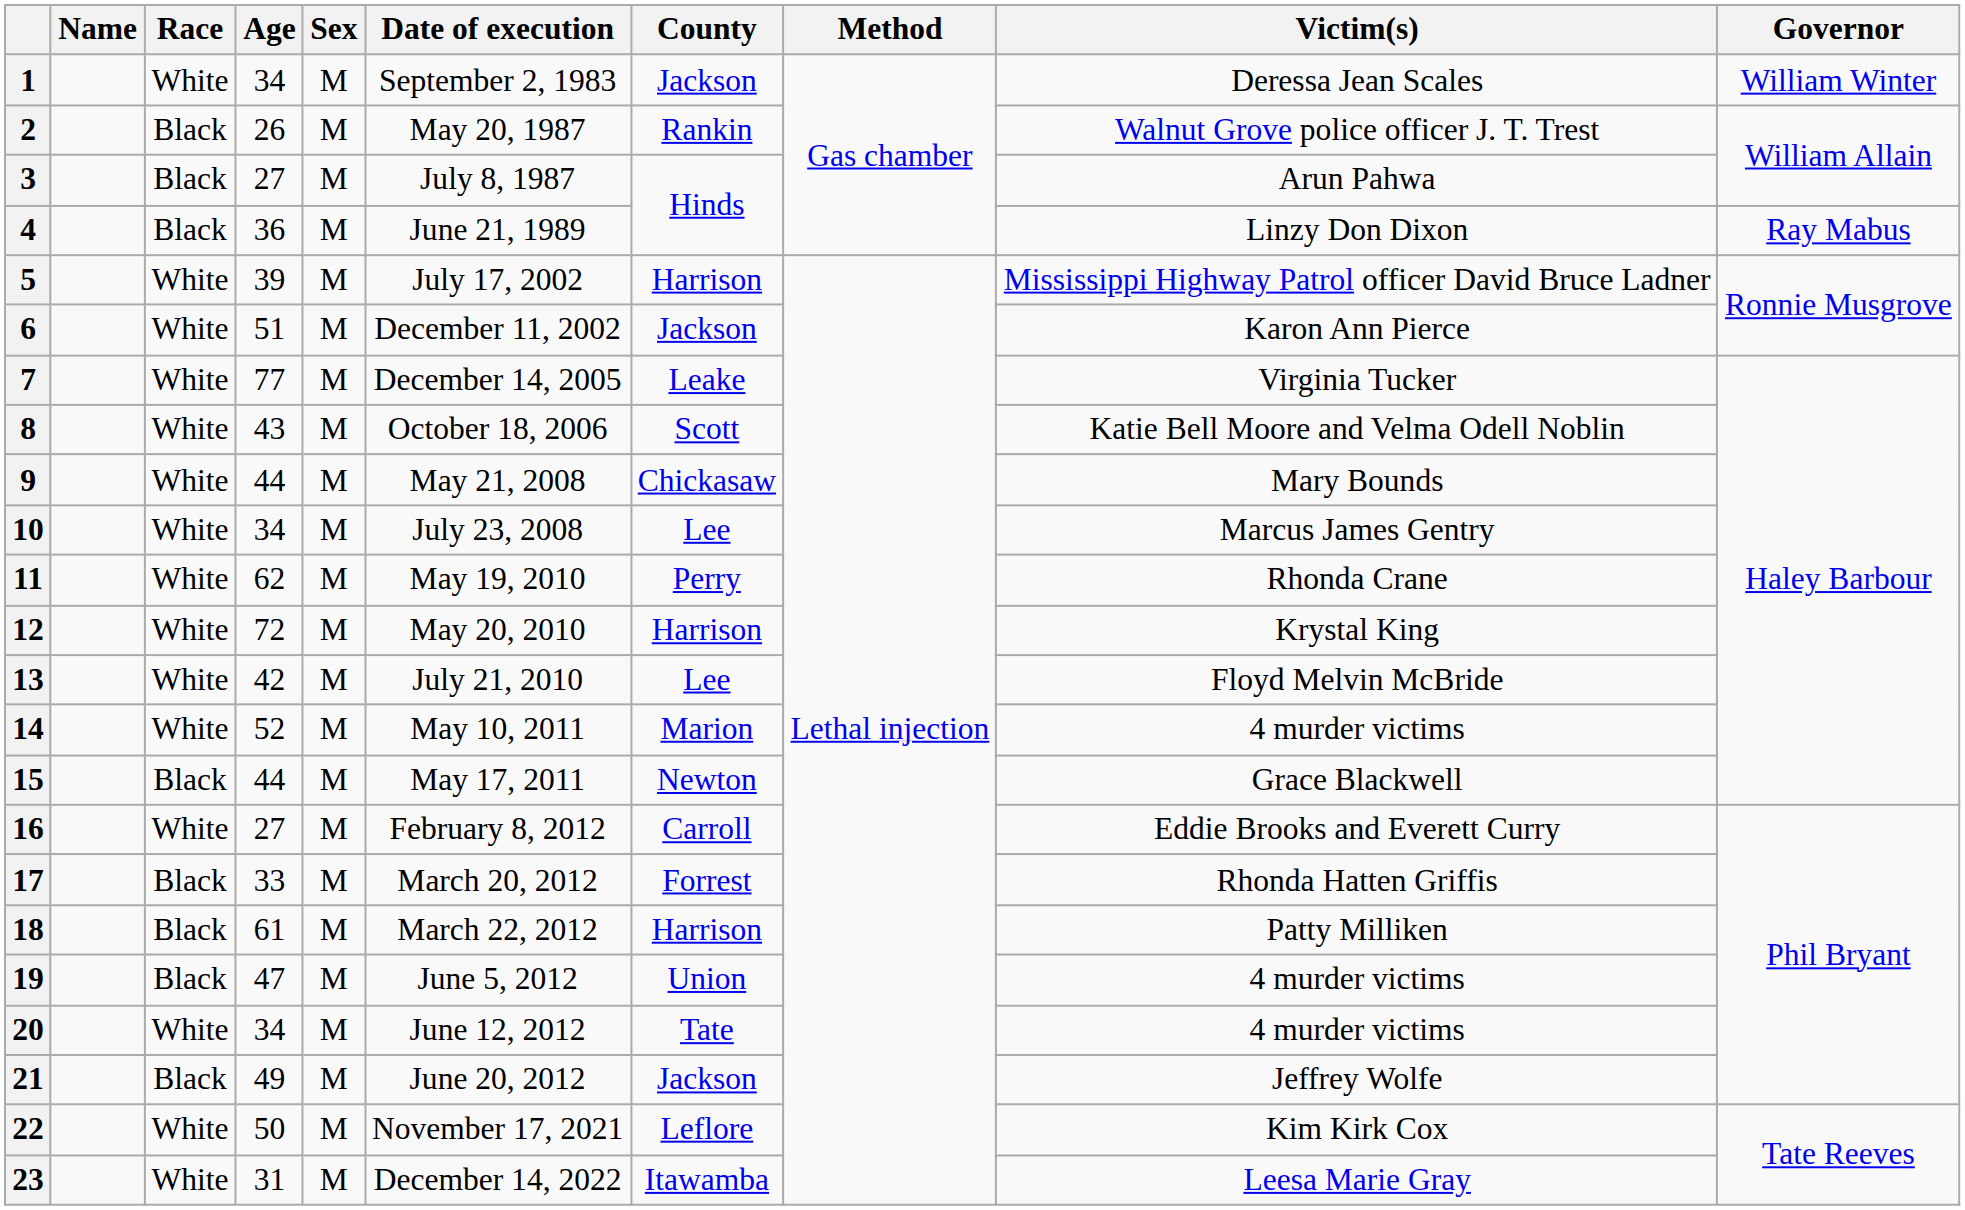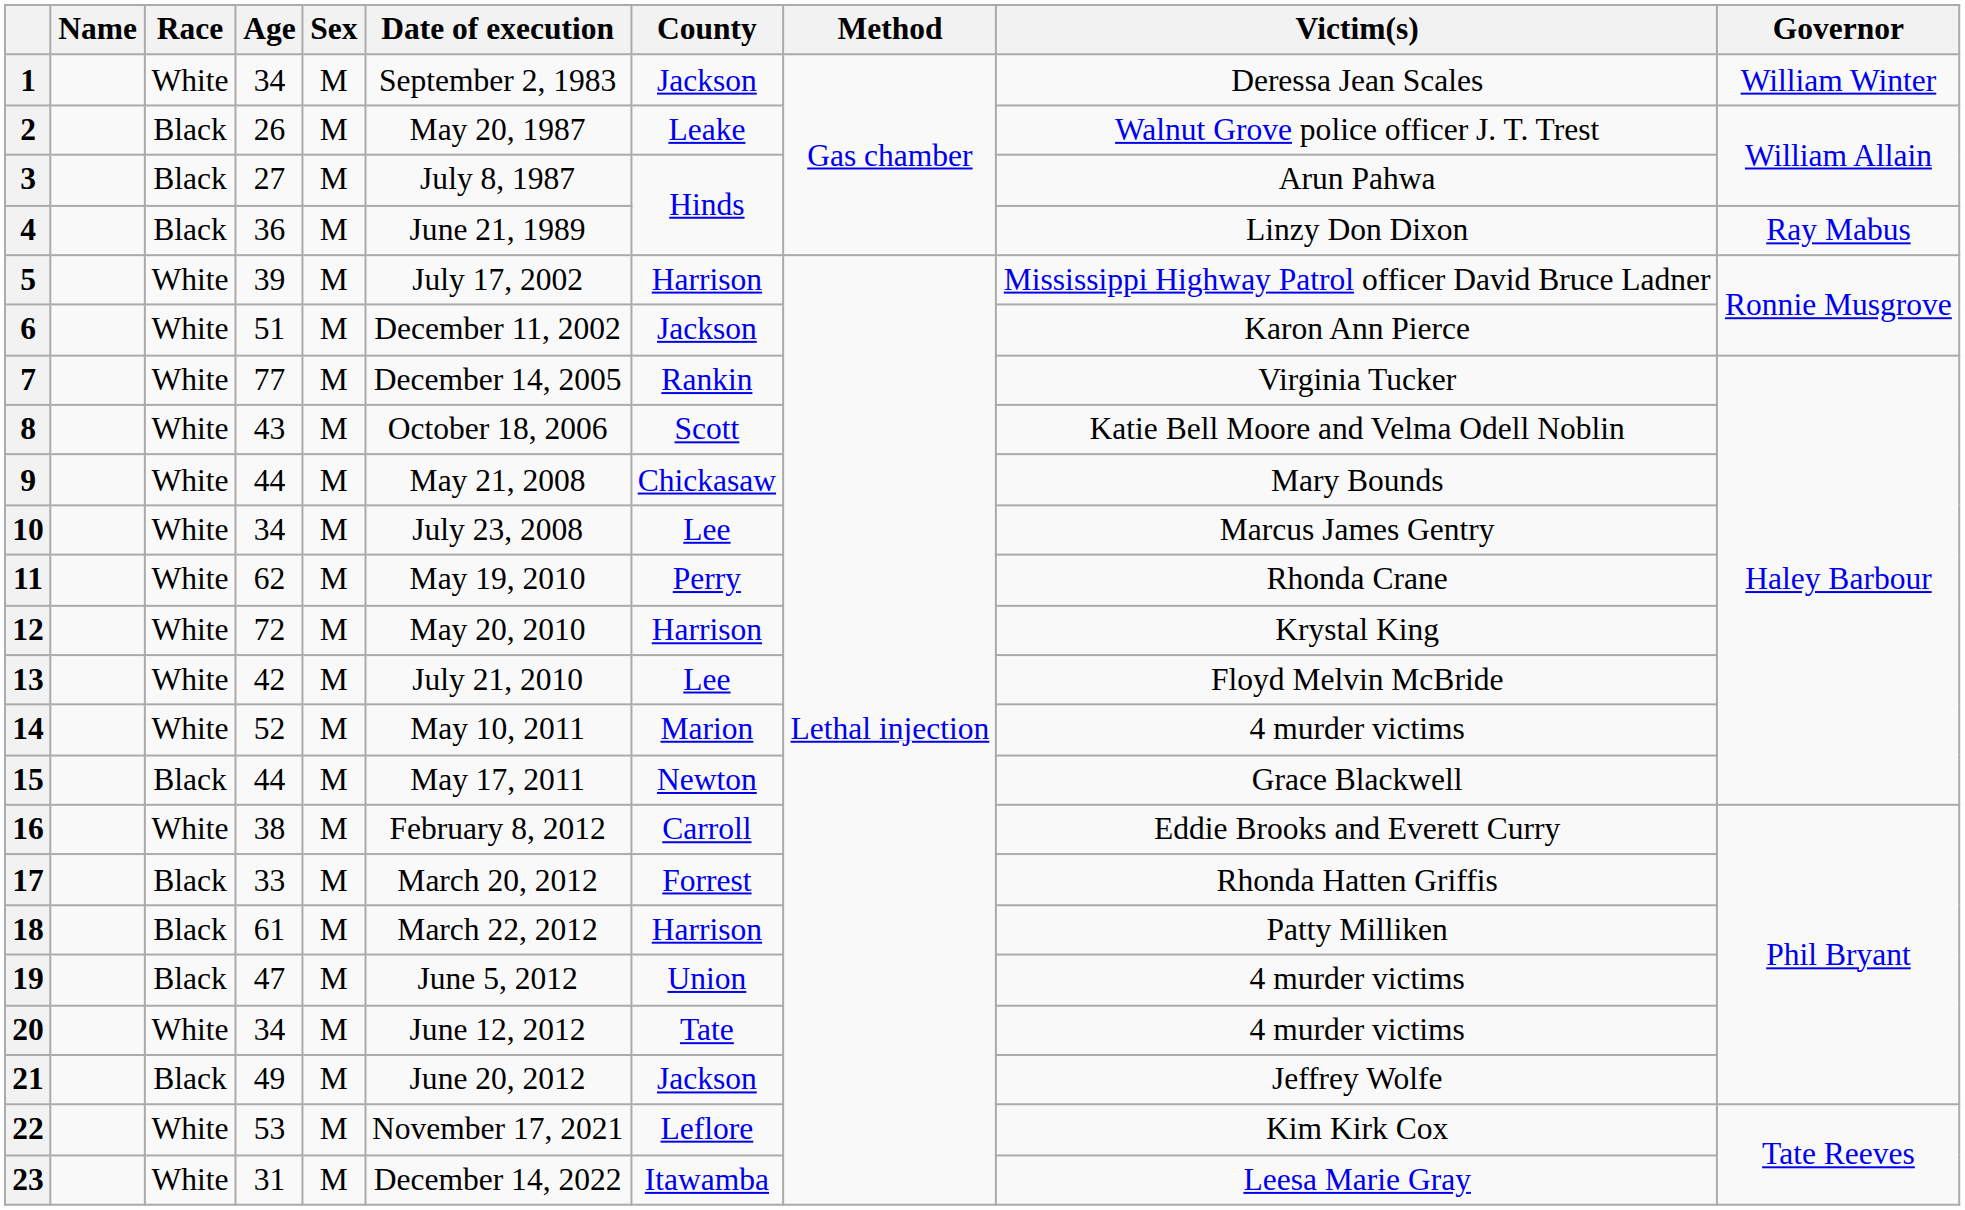 <table class="wikitable sortable" style="text-align:center;">
 <tr>
 <th scope="col"></th>
 <th scope="col">Name</th>
 <th scope="col">Race</th>
 <th scope="col">Age</th>
 <th scope="col">Sex</th>
 <th scope="col" data-sort-type="date">Date of execution</th>
 <th scope="col">County</th>
 <th scope="col">Method</th>
 <th scope="col">Victim(s)</th>
 <th scope="col">Governor</th>
 </tr>
 <tr>
 <th scope="row">1</th>
 <td></td>
 <td>White</td>
 <td>34</td>
 <td>M</td>
 <td>September 2, 1983</td>
 <td><a href='#'>Jackson</a></td>
 <td rowspan="4"><a href='#'>Gas chamber</a></td>
 <td>Deressa Jean Scales</td>
 <td><a href='#'>William Winter</a></td>
 </tr>
 <tr>
 <th scope="row">2</th>
 <td></td>
 <td>Black</td>
 <td>26</td>
 <td>M</td>
 <td>May 20, 1987</td>
-<td><a href='#'>Rankin</a></td>
+<td><a href='#'>Leake</a></td>
 <td><a href='#'>Walnut Grove</a> police officer J. T. Trest</td>
 <td rowspan="2"><a href='#'>William Allain</a></td>
 </tr>
 <tr>
 <th scope="row">3</th>
 <td></td>
 <td>Black</td>
 <td>27</td>
 <td>M</td>
 <td>July 8, 1987</td>
 <td rowspan="2"><a href='#'>Hinds</a></td>
 <td>Arun Pahwa</td>
 </tr>
 <tr>
 <th scope="row">4</th>
 <td></td>
 <td>Black</td>
 <td>36</td>
 <td>M</td>
 <td>June 21, 1989</td>
 <td>Linzy Don Dixon</td>
 <td><a href='#'>Ray Mabus</a></td>
 </tr>
 <tr>
 <th scope="row">5</th>
 <td></td>
 <td>White</td>
 <td>39</td>
 <td>M</td>
 <td>July 17, 2002</td>
 <td><a href='#'>Harrison</a></td>
 <td rowspan="19"><a href='#'>Lethal injection</a></td>
 <td><a href='#'>Mississippi Highway Patrol</a> officer David Bruce Ladner</td>
 <td rowspan="2"><a href='#'>Ronnie Musgrove</a></td>
 </tr>
 <tr>
 <th scope="row">6</th>
 <td></td>
 <td>White</td>
 <td>51</td>
 <td>M</td>
 <td>December 11, 2002</td>
 <td><a href='#'>Jackson</a></td>
 <td>Karon Ann Pierce</td>
 </tr>
 <tr>
 <th scope="row">7</th>
 <td></td>
 <td>White</td>
 <td>77</td>
 <td>M</td>
 <td>December 14, 2005</td>
-<td><a href='#'>Leake</a></td>
+<td><a href='#'>Rankin</a></td>
 <td>Virginia Tucker</td>
 <td rowspan="9"><a href='#'>Haley Barbour</a></td>
 </tr>
 <tr>
 <th scope="row">8</th>
 <td></td>
 <td>White</td>
 <td>43</td>
 <td>M</td>
 <td>October 18, 2006</td>
 <td><a href='#'>Scott</a></td>
 <td>Katie Bell Moore and Velma Odell Noblin</td>
 </tr>
 <tr>
 <th scope="row">9</th>
 <td></td>
 <td>White</td>
 <td>44</td>
 <td>M</td>
 <td>May 21, 2008</td>
 <td><a href='#'>Chickasaw</a></td>
 <td>Mary Bounds</td>
 </tr>
 <tr>
 <th scope="row">10</th>
 <td></td>
 <td>White</td>
 <td>34</td>
 <td>M</td>
 <td>July 23, 2008</td>
 <td><a href='#'>Lee</a></td>
 <td>Marcus James Gentry</td>
 </tr>
 <tr>
 <th scope="row">11</th>
 <td></td>
 <td>White</td>
 <td>62</td>
 <td>M</td>
 <td>May 19, 2010</td>
 <td><a href='#'>Perry</a></td>
 <td>Rhonda Crane</td>
 </tr>
 <tr>
 <th scope="row">12</th>
 <td></td>
 <td>White</td>
 <td>72</td>
 <td>M</td>
 <td>May 20, 2010</td>
 <td><a href='#'>Harrison</a></td>
 <td>Krystal King</td>
 </tr>
 <tr>
 <th scope="row">13</th>
 <td></td>
 <td>White</td>
 <td>42</td>
 <td>M</td>
 <td>July 21, 2010</td>
 <td><a href='#'>Lee</a></td>
 <td>Floyd Melvin McBride</td>
 </tr>
 <tr>
 <th scope="row">14</th>
 <td></td>
 <td>White</td>
 <td>52</td>
 <td>M</td>
 <td>May 10, 2011</td>
 <td><a href='#'>Marion</a></td>
 <td>4 murder victims</td>
 </tr>
 <tr>
 <th scope="row">15</th>
 <td></td>
 <td>Black</td>
 <td>44</td>
 <td>M</td>
 <td>May 17, 2011</td>
 <td><a href='#'>Newton</a></td>
 <td>Grace Blackwell</td>
 </tr>
 <tr>
 <th scope="row">16</th>
 <td></td>
 <td>White</td>
-<td>27</td>
+<td>38</td>
 <td>M</td>
 <td>February 8, 2012</td>
 <td><a href='#'>Carroll</a></td>
 <td>Eddie Brooks and Everett Curry</td>
 <td rowspan="6"><a href='#'>Phil Bryant</a></td>
 </tr>
 <tr>
 <th scope="row">17</th>
 <td></td>
 <td>Black</td>
 <td>33</td>
 <td>M</td>
 <td>March 20, 2012</td>
 <td><a href='#'>Forrest</a></td>
 <td>Rhonda Hatten Griffis</td>
 </tr>
 <tr>
 <th scope="row">18</th>
 <td></td>
 <td>Black</td>
 <td>61</td>
 <td>M</td>
 <td>March 22, 2012</td>
 <td><a href='#'>Harrison</a></td>
 <td>Patty Milliken</td>
 </tr>
 <tr>
 <th scope="row">19</th>
 <td></td>
 <td>Black</td>
 <td>47</td>
 <td>M</td>
 <td>June 5, 2012</td>
 <td><a href='#'>Union</a></td>
 <td>4 murder victims</td>
 </tr>
 <tr>
 <th scope="row">20</th>
 <td></td>
 <td>White</td>
 <td>34</td>
 <td>M</td>
 <td>June 12, 2012</td>
 <td><a href='#'>Tate</a></td>
 <td>4 murder victims</td>
 </tr>
 <tr>
 <th scope="row">21</th>
 <td></td>
 <td>Black</td>
 <td>49</td>
 <td>M</td>
 <td>June 20, 2012</td>
 <td><a href='#'>Jackson</a></td>
 <td>Jeffrey Wolfe</td>
 </tr>
 <tr>
 <th scope="row">22</th>
 <td></td>
 <td>White</td>
-<td>50</td>
+<td>53</td>
 <td>M</td>
 <td>November 17, 2021</td>
 <td><a href='#'>Leflore</a></td>
 <td>Kim Kirk Cox</td>
 <td rowspan="2"><a href='#'>Tate Reeves</a></td>
 </tr>
 <tr>
 <th scope="row">23</th>
 <td></td>
 <td>White</td>
 <td>31</td>
 <td>M</td>
 <td>December 14, 2022</td>
 <td><a href='#'>Itawamba</a></td>
 <td><a href='#'>Leesa Marie Gray</a></td>
 </tr>
 </table>
